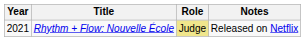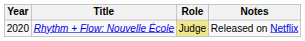 <table class="wikitable">
 <tr>
 <th>Year</th>
 <th>Title</th>
 <th>Role</th>
 <th>Notes</th>
 </tr>
 <tr>
-<td>2021</td>
+<td>2020</td>
 <td><em><a href='#'>Rhythm + Flow: Nouvelle École</a></em></td>
 <td style="background: khaki;">Judge</td>
 <td>Released on <a href='#'>Netflix</a></td>
 </tr>
 </table>
